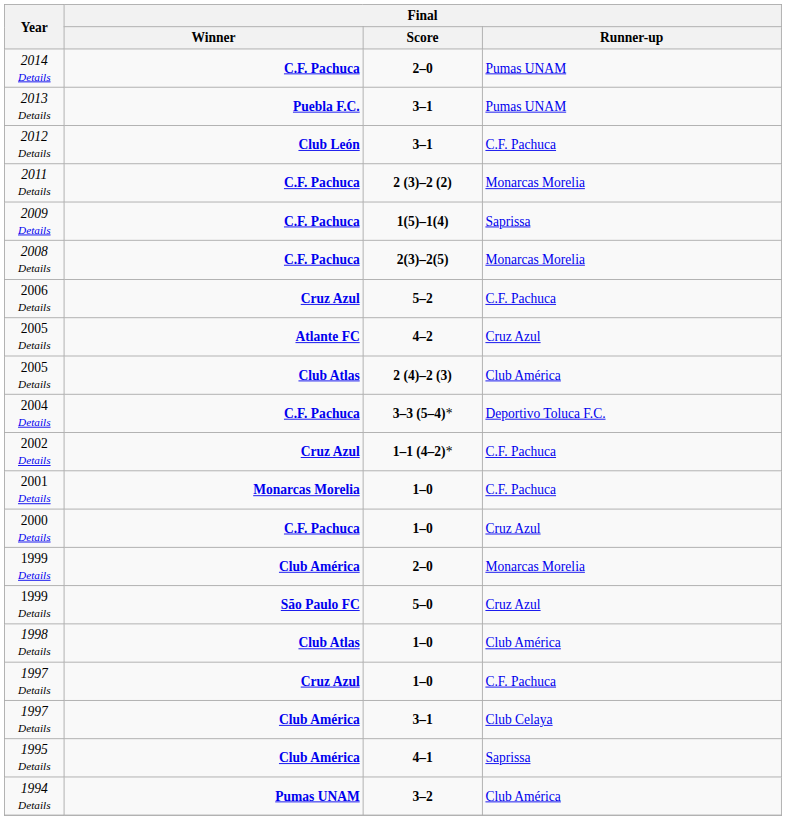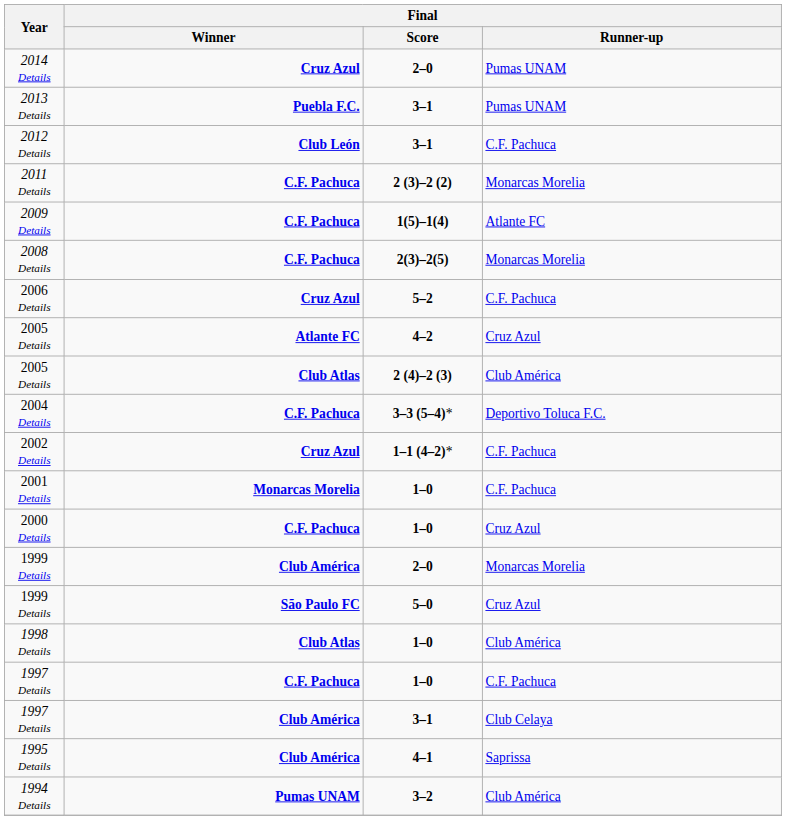 <table class="wikitable" style="text-align: center; font-size:95%;">
 <tr>
 <th rowspan=2 width=5%>Year</th>
 <th colspan=3>Final</th>
 </tr>
 <tr>
 <th width=25%>Winner</th>
 <th width=10%>Score</th>
 <th width=25%>Runner-up</th>
 </tr>
 <tr>
 <td><em>2014</em><br><small><em><a href='#'>Details</a></em></small></td>
-<td style="text-align: right;"><strong><a href='#'>C.F. Pachuca</a></strong> </td>
+<td style="text-align: right;"><strong><a href='#'>Cruz Azul</a></strong> </td>
 <td><strong>2–0</strong></td>
 <td style="text-align: left;"> <a href='#'>Pumas UNAM</a></td>
 </tr>
 <tr>
 <td><em>2013</em><br><small><em>Details</em></small></td>
 <td style="text-align: right;"><strong><a href='#'>Puebla F.C.</a></strong> </td>
 <td><strong>3–1</strong></td>
 <td style="text-align: left;"> <a href='#'>Pumas UNAM</a></td>
 </tr>
 <tr>
 <td><em>2012</em><br><small><em>Details</em></small></td>
 <td style="text-align: right;"><strong><a href='#'>Club León</a></strong> </td>
 <td><strong>3–1</strong></td>
 <td style="text-align: left;"> <a href='#'>C.F. Pachuca</a></td>
 </tr>
 <tr>
 <td><em>2011</em><br><small><em>Details</em></small></td>
 <td style="text-align: right;"><strong><a href='#'>C.F. Pachuca</a></strong> </td>
 <td><strong>2 (3)–2 (2)</strong></td>
 <td style="text-align: left;"> <a href='#'>Monarcas Morelia</a></td>
 </tr>
 <tr>
 <td><em>2009</em><br><small><em><a href='#'>Details</a></em></small></td>
 <td style="text-align: right;"><strong><a href='#'>C.F. Pachuca</a></strong> </td>
 <td><strong>1(5)–1(4)</strong></td>
-<td style="text-align: left;"> <a href='#'>Saprissa</a></td>
+<td style="text-align: left;"> <a href='#'>Atlante FC</a></td>
 </tr>
 <tr>
 <td><em>2008</em><br><small><em>Details</em></small></td>
 <td style="text-align: right;"><strong><a href='#'>C.F. Pachuca</a></strong> </td>
 <td><strong>2(3)–2(5)</strong></td>
 <td style="text-align: left;"> <a href='#'>Monarcas Morelia</a></td>
 </tr>
 <tr>
 <td>2006<br><small><em>Details</em></small></td>
 <td style="text-align: right;"><strong><a href='#'>Cruz Azul</a>  </strong></td>
 <td><strong>5–2</strong></td>
 <td style="text-align: left;"> <a href='#'>C.F. Pachuca</a></td>
 </tr>
 <tr>
 <td>2005<br><small><em>Details</em></small></td>
 <td style="text-align: right;"><strong><a href='#'>Atlante FC</a>   </strong></td>
 <td><strong>4–2</strong></td>
 <td style="text-align: left;"> <a href='#'>Cruz Azul</a></td>
 </tr>
 <tr>
 <td>2005<br><small><em>Details</em></small></td>
 <td style="text-align: right;"><strong><a href='#'>Club Atlas</a>  </strong></td>
 <td><strong>2 (4)–2 (3)</strong></td>
 <td style="text-align: left;"> <a href='#'>Club América</a></td>
 </tr>
 <tr>
 <td>2004<br><small><em><a href='#'>Details</a></em></small></td>
 <td style="text-align: right;"><strong><a href='#'>C.F. Pachuca</a>  </strong></td>
 <td><strong>3–3 (5–4)</strong>*</td>
 <td style="text-align: left;"> <a href='#'>Deportivo Toluca F.C.</a></td>
 </tr>
 <tr>
 <td>2002<br><small><em><a href='#'>Details</a></em></small></td>
 <td style="text-align: right;"><strong><a href='#'>Cruz Azul</a>  </strong></td>
 <td><strong>1–1 (4–2)</strong>*</td>
 <td style="text-align: left;"> <a href='#'>C.F. Pachuca</a></td>
 </tr>
 <tr>
 <td>2001<br><small><em><a href='#'>Details</a></em></small></td>
 <td style="text-align: right;"><strong><a href='#'>Monarcas Morelia</a>  </strong></td>
 <td><strong>1–0</strong></td>
 <td style="text-align: left;"> <a href='#'>C.F. Pachuca</a></td>
 </tr>
 <tr>
 <td>2000<br><small><em><a href='#'>Details</a></em></small></td>
 <td style="text-align: right;"><strong><a href='#'>C.F. Pachuca</a>  </strong></td>
 <td><strong>1–0</strong></td>
 <td style="text-align: left;"> <a href='#'>Cruz Azul</a></td>
 </tr>
 <tr>
 <td>1999<br><small><em><a href='#'>Details</a></em></small></td>
 <td style="text-align: right;"><strong><a href='#'>Club América</a></strong> </td>
 <td><strong>2–0</strong></td>
 <td style="text-align: left;"> <a href='#'>Monarcas Morelia</a></td>
 </tr>
 <tr>
 <td>1999<br><small><em>Details</em></small></td>
 <td style="text-align: right;"><strong><a href='#'>São Paulo FC</a> </strong></td>
 <td><strong>5–0</strong></td>
 <td style="text-align: left;"> <a href='#'>Cruz Azul</a></td>
 </tr>
 <tr>
 <td><em>1998</em><br><small><em>Details</em></small></td>
 <td style="text-align: right;"><strong><a href='#'>Club Atlas</a>  </strong></td>
 <td><strong>1–0</strong></td>
 <td style="text-align: left;"> <a href='#'>Club América</a></td>
 </tr>
 <tr>
 <td><em>1997</em><br><small><em>Details</em></small></td>
-<td style="text-align: right;"><strong><a href='#'>Cruz Azul</a></strong> </td>
+<td style="text-align: right;"><strong><a href='#'>C.F. Pachuca</a></strong> </td>
 <td><strong>1–0</strong></td>
 <td style="text-align: left;"> <a href='#'>C.F. Pachuca</a></td>
 </tr>
 <tr>
 <td><em>1997</em><br><small><em>Details</em></small></td>
 <td style="text-align: right;"><strong><a href='#'>Club América</a></strong> </td>
 <td><strong>3–1</strong></td>
 <td style="text-align: left;"> <a href='#'>Club Celaya</a></td>
 </tr>
 <tr>
 <td><em>1995</em><br><small><em>Details</em></small></td>
 <td style="text-align: right;"><strong><a href='#'>Club América</a></strong> </td>
 <td><strong>4–1</strong></td>
 <td style="text-align: left;"> <a href='#'>Saprissa</a></td>
 </tr>
 <tr>
 <td><em>1994</em><br><small><em>Details</em></small></td>
 <td style="text-align: right;"><strong><a href='#'>Pumas UNAM</a></strong> </td>
 <td><strong>3–2</strong></td>
 <td style="text-align: left;"> <a href='#'>Club América</a></td>
 </tr>
 <tr>
 </tr>
 </table>
